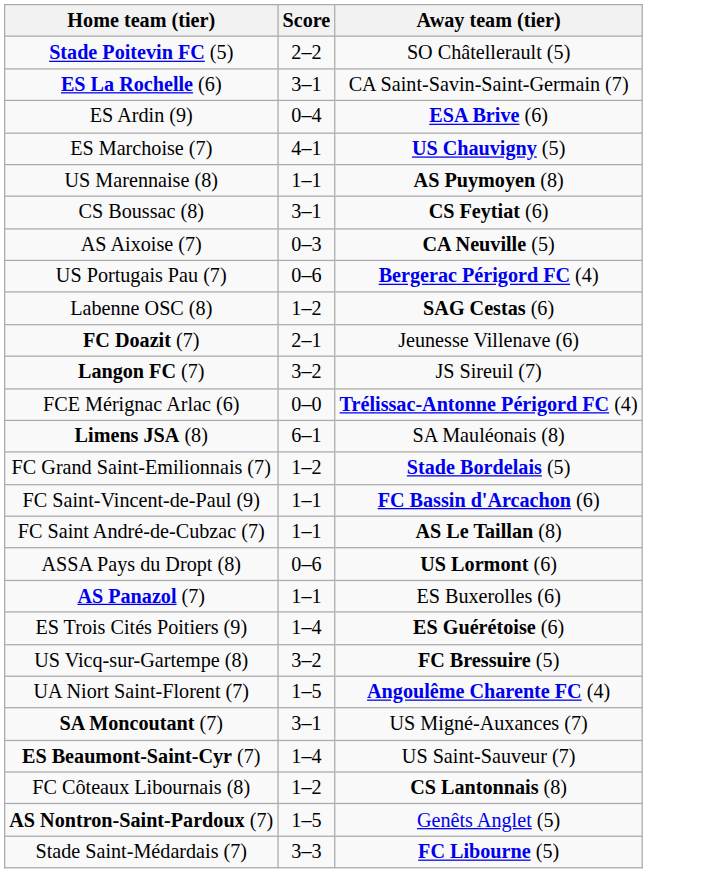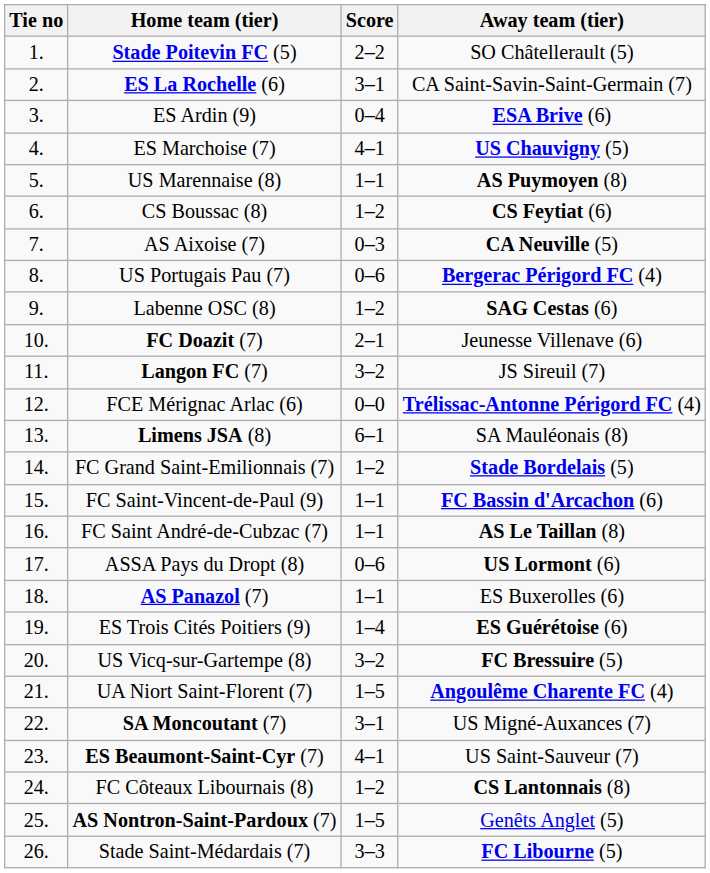 <table class="wikitable" style="text-align: center">
 <tr>
+<th>Tie no</th>
 <th>Home team (tier)</th>
 <th>Score</th>
 <th>Away team (tier)</th>
 </tr>
 <tr>
+<td>1.</td>
 <td><strong><a href='#'>Stade Poitevin FC</a></strong> (5)</td>
 <td>2–2 </td>
 <td>SO Châtellerault (5)</td>
 </tr>
 <tr>
+<td>2.</td>
 <td><strong><a href='#'>ES La Rochelle</a></strong> (6)</td>
 <td>3–1</td>
 <td>CA Saint-Savin-Saint-Germain (7)</td>
 </tr>
 <tr>
+<td>3.</td>
 <td>ES Ardin (9)</td>
 <td>0–4</td>
 <td><strong><a href='#'>ESA Brive</a></strong> (6)</td>
 </tr>
 <tr>
+<td>4.</td>
 <td>ES Marchoise (7)</td>
 <td>4–1</td>
 <td><strong><a href='#'>US Chauvigny</a></strong> (5)</td>
 </tr>
 <tr>
+<td>5.</td>
 <td>US Marennaise (8)</td>
 <td>1–1 </td>
 <td><strong>AS Puymoyen</strong> (8)</td>
 </tr>
 <tr>
+<td>6.</td>
 <td>CS Boussac (8)</td>
-<td>3–1</td>
+<td>1–2</td>
 <td><strong>CS Feytiat</strong> (6)</td>
 </tr>
 <tr>
+<td>7.</td>
 <td>AS Aixoise (7)</td>
 <td>0–3</td>
 <td><strong>CA Neuville</strong> (5)</td>
 </tr>
 <tr>
+<td>8.</td>
 <td>US Portugais Pau (7)</td>
 <td>0–6</td>
 <td><strong><a href='#'>Bergerac Périgord FC</a></strong> (4)</td>
 </tr>
 <tr>
+<td>9.</td>
 <td>Labenne OSC (8)</td>
 <td>1–2</td>
 <td><strong>SAG Cestas</strong> (6)</td>
 </tr>
 <tr>
+<td>10.</td>
 <td><strong>FC Doazit</strong> (7)</td>
 <td>2–1</td>
 <td>Jeunesse Villenave (6)</td>
 </tr>
 <tr>
+<td>11.</td>
 <td><strong>Langon FC</strong> (7)</td>
 <td>3–2</td>
 <td>JS Sireuil (7)</td>
 </tr>
 <tr>
+<td>12.</td>
 <td>FCE Mérignac Arlac (6)</td>
 <td>0–0 </td>
 <td><strong><a href='#'>Trélissac-Antonne Périgord FC</a></strong> (4)</td>
 </tr>
 <tr>
+<td>13.</td>
 <td><strong>Limens JSA</strong> (8)</td>
 <td>6–1</td>
 <td>SA Mauléonais (8)</td>
 </tr>
 <tr>
+<td>14.</td>
 <td>FC Grand Saint-Emilionnais (7)</td>
 <td>1–2</td>
 <td><strong><a href='#'>Stade Bordelais</a></strong> (5)</td>
 </tr>
 <tr>
+<td>15.</td>
 <td>FC Saint-Vincent-de-Paul (9)</td>
 <td>1–1 </td>
 <td><strong><a href='#'>FC Bassin d'Arcachon</a></strong> (6)</td>
 </tr>
 <tr>
+<td>16.</td>
 <td>FC Saint André-de-Cubzac (7)</td>
 <td>1–1 </td>
 <td><strong>AS Le Taillan</strong> (8)</td>
 </tr>
 <tr>
+<td>17.</td>
 <td>ASSA Pays du Dropt (8)</td>
 <td>0–6</td>
 <td><strong>US Lormont</strong> (6)</td>
 </tr>
 <tr>
+<td>18.</td>
 <td><strong><a href='#'>AS Panazol</a></strong> (7)</td>
 <td>1–1 </td>
 <td>ES Buxerolles (6)</td>
 </tr>
 <tr>
+<td>19.</td>
 <td>ES Trois Cités Poitiers (9)</td>
 <td>1–4</td>
 <td><strong>ES Guérétoise</strong> (6)</td>
 </tr>
 <tr>
+<td>20.</td>
 <td>US Vicq-sur-Gartempe (8)</td>
 <td>3–2</td>
 <td><strong>FC Bressuire</strong> (5)</td>
 </tr>
 <tr>
+<td>21.</td>
 <td>UA Niort Saint-Florent (7)</td>
 <td>1–5</td>
 <td><strong><a href='#'>Angoulême Charente FC</a></strong> (4)</td>
 </tr>
 <tr>
+<td>22.</td>
 <td><strong>SA Moncoutant</strong> (7)</td>
 <td>3–1</td>
 <td>US Migné-Auxances (7)</td>
 </tr>
 <tr>
+<td>23.</td>
 <td><strong>ES Beaumont-Saint-Cyr</strong> (7)</td>
-<td>1–4</td>
+<td>4–1</td>
 <td>US Saint-Sauveur (7)</td>
 </tr>
 <tr>
+<td>24.</td>
 <td>FC Côteaux Libournais (8)</td>
 <td>1–2</td>
 <td><strong>CS Lantonnais</strong> (8)</td>
 </tr>
 <tr>
+<td>25.</td>
 <td><strong>AS Nontron-Saint-Pardoux</strong> (7)</td>
 <td>1–5</td>
 <td><a href='#'>Genêts Anglet</a> (5)</td>
 </tr>
 <tr>
+<td>26.</td>
 <td>Stade Saint-Médardais (7)</td>
 <td>3–3 </td>
 <td><strong><a href='#'>FC Libourne</a></strong> (5)</td>
 </tr>
 </table>
